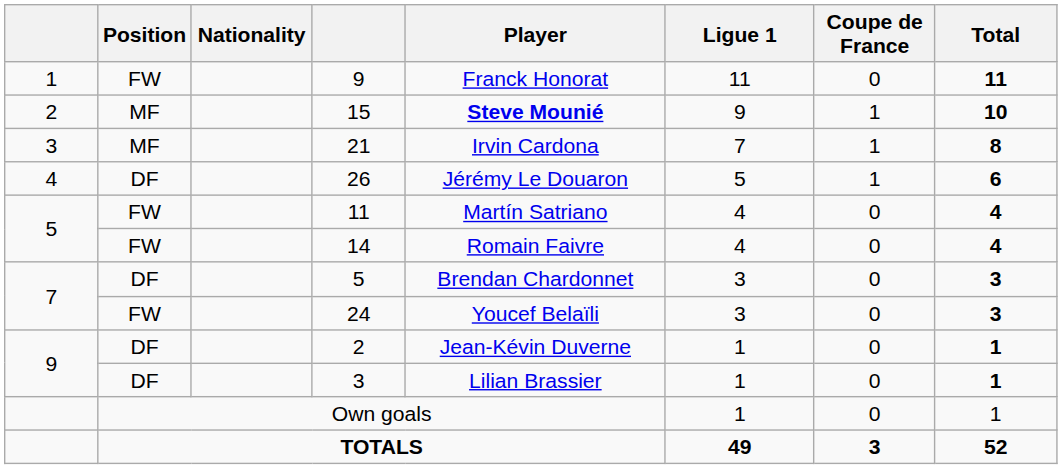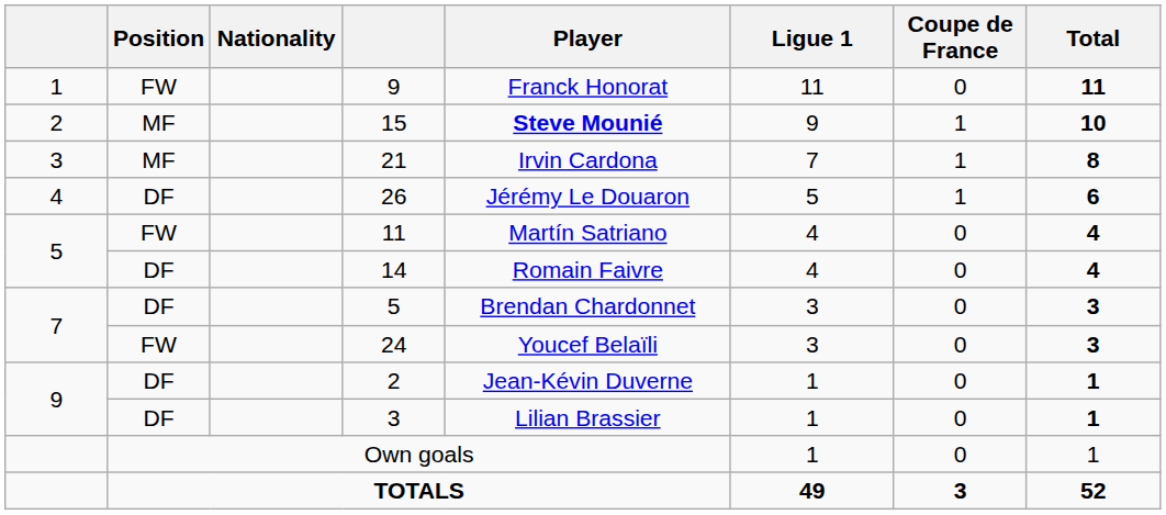 <table class="wikitable" style="font-size: 95%; text-align: center;">
 <tr>
 <th width=60></th>
 <th width=60>Position</th>
 <th width=80>Nationality</th>
 <th width=60></th>
 <th width=180>Player</th>
 <th width=100>Ligue 1</th>
 <th width=80>Coupe de France</th>
 <th width=80>Total</th>
 </tr>
 <tr>
 <td rowspan=1>1</td>
 <td>FW</td>
 <td></td>
 <td>9</td>
 <td><a href='#'>Franck Honorat</a></td>
 <td>11</td>
 <td>0</td>
 <td><strong>11</strong></td>
 </tr>
 <tr>
 <td rowspan=1>2</td>
 <td>MF</td>
 <td></td>
 <td>15</td>
 <td><strong><a href='#'>Steve Mounié</a></strong></td>
 <td>9</td>
 <td>1</td>
 <td><strong>10</strong></td>
 </tr>
 <tr>
 <td rowspan=1>3</td>
 <td>MF</td>
 <td></td>
 <td>21</td>
 <td><a href='#'>Irvin Cardona</a></td>
 <td>7</td>
 <td>1</td>
 <td><strong>8</strong></td>
 </tr>
 <tr>
 <td rowspan=1>4</td>
 <td>DF</td>
 <td></td>
 <td>26</td>
 <td><a href='#'>Jérémy Le Douaron</a></td>
 <td>5</td>
 <td>1</td>
 <td><strong>6</strong></td>
 </tr>
 <tr>
 <td rowspan=2>5</td>
 <td>FW</td>
 <td></td>
 <td>11</td>
 <td><a href='#'>Martín Satriano</a></td>
 <td>4</td>
 <td>0</td>
 <td><strong>4</strong></td>
 </tr>
 <tr>
-<td>FW</td>
+<td>DF</td>
 <td></td>
 <td>14</td>
 <td><a href='#'>Romain Faivre</a></td>
 <td>4</td>
 <td>0</td>
 <td><strong>4</strong></td>
 </tr>
 <tr>
 <td rowspan=2>7</td>
 <td>DF</td>
 <td></td>
 <td>5</td>
 <td><a href='#'>Brendan Chardonnet</a></td>
 <td>3</td>
 <td>0</td>
 <td><strong>3</strong></td>
 </tr>
 <tr>
 <td>FW</td>
 <td></td>
 <td>24</td>
 <td><a href='#'>Youcef Belaïli</a></td>
 <td>3</td>
 <td>0</td>
 <td><strong>3</strong></td>
 </tr>
 <tr>
 <td rowspan=2>9</td>
 <td>DF</td>
 <td></td>
 <td>2</td>
 <td><a href='#'>Jean-Kévin Duverne</a></td>
 <td>1</td>
 <td>0</td>
 <td><strong>1</strong></td>
 </tr>
 <tr>
 <td>DF</td>
 <td></td>
 <td>3</td>
 <td><a href='#'>Lilian Brassier</a></td>
 <td>1</td>
 <td>0</td>
 <td><strong>1</strong></td>
 </tr>
 <tr>
 <td rowspan="1"></td>
 <td colspan=4>Own goals</td>
 <td>1</td>
 <td>0</td>
 <td>1</td>
 </tr>
 <tr>
 <td rowspan="1"></td>
 <td colspan=4><strong>TOTALS</strong></td>
 <td><strong>49</strong></td>
 <td><strong>3</strong></td>
 <td><strong>52</strong></td>
 </tr>
 </table>
